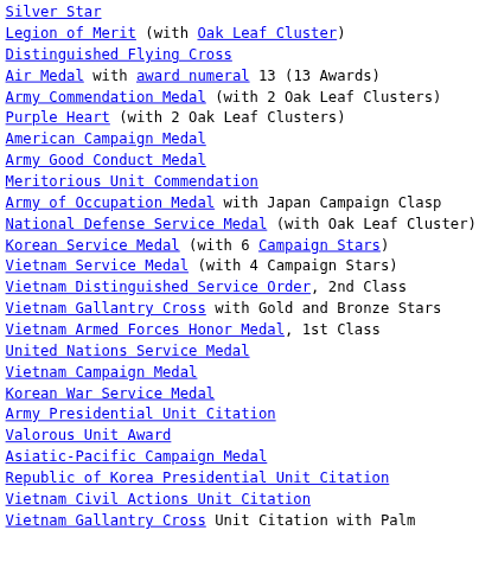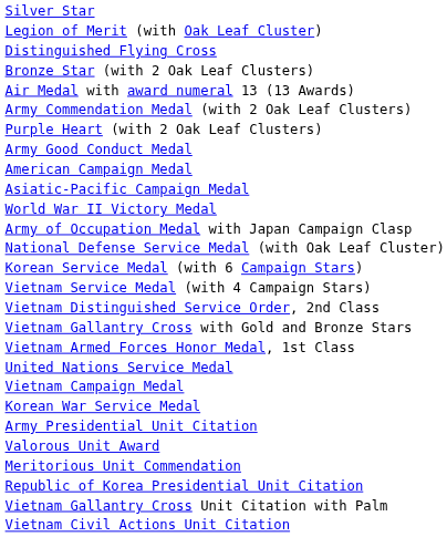 <table>
 <tr>
 <td></td>
 <td><a href='#'>Silver Star</a></td>
 </tr>
 <tr>
 <td></td>
 <td><a href='#'>Legion of Merit</a> (with <a href='#'>Oak Leaf Cluster</a>)</td>
 </tr>
 <tr>
 <td></td>
 <td><a href='#'>Distinguished Flying Cross</a></td>
+</tr>
+<tr>
+<td></td>
+<td><a href='#'>Bronze Star</a> (with 2 Oak Leaf Clusters)</td>
 </tr>
 <tr>
 <td><span></span><span></span></td>
 <td><a href='#'>Air Medal</a> with <a href='#'>award numeral</a> 13 (13 Awards)</td>
 </tr>
 <tr>
 <td></td>
 <td><a href='#'>Army Commendation Medal</a> (with 2 Oak Leaf Clusters)</td>
 </tr>
 <tr>
 <td></td>
 <td><a href='#'>Purple Heart</a> (with 2 Oak Leaf Clusters)</td>
 </tr>
 <tr>
 <td></td>
+<td><a href='#'>Army Good Conduct Medal</a></td>
+</tr>
+<tr>
+<td></td>
 <td><a href='#'>American Campaign Medal</a></td>
 </tr>
 <tr>
 <td></td>
-<td><a href='#'>Army Good Conduct Medal</a></td>
+<td><a href='#'>Asiatic-Pacific Campaign Medal</a></td>
 </tr>
 <tr>
 <td></td>
-<td><a href='#'>Meritorious Unit Commendation</a></td>
+<td><a href='#'>World War II Victory Medal</a></td>
 </tr>
 <tr>
 <td></td>
 <td><a href='#'>Army of Occupation Medal</a> with Japan Campaign Clasp</td>
 </tr>
 <tr>
 <td></td>
 <td><a href='#'>National Defense Service Medal</a> (with Oak Leaf Cluster)</td>
 </tr>
 <tr>
 <td></td>
 <td><a href='#'>Korean Service Medal</a> (with 6 <a href='#'>Campaign Stars</a>)</td>
 </tr>
 <tr>
 <td></td>
 <td><a href='#'>Vietnam Service Medal</a> (with 4 Campaign Stars)</td>
 </tr>
 <tr>
 <td></td>
 <td><a href='#'>Vietnam Distinguished Service Order</a>, 2nd Class</td>
 </tr>
 <tr>
 <td></td>
 <td><a href='#'>Vietnam Gallantry Cross</a> with Gold and Bronze Stars</td>
 </tr>
 <tr>
 <td></td>
 <td><a href='#'>Vietnam Armed Forces Honor Medal</a>, 1st Class</td>
 </tr>
 <tr>
 <td></td>
 <td><a href='#'>United Nations Service Medal</a></td>
 </tr>
 <tr>
 <td></td>
 <td><a href='#'>Vietnam Campaign Medal</a></td>
 </tr>
 <tr>
 <td></td>
 <td><a href='#'>Korean War Service Medal</a></td>
 </tr>
 <tr>
 <td></td>
 <td><a href='#'>Army Presidential Unit Citation</a></td>
 </tr>
 <tr>
 <td></td>
 <td><a href='#'>Valorous Unit Award</a></td>
 </tr>
 <tr>
 <td></td>
-<td><a href='#'>Asiatic-Pacific Campaign Medal</a></td>
+<td><a href='#'>Meritorious Unit Commendation</a></td>
 </tr>
 <tr>
 <td></td>
 <td><a href='#'>Republic of Korea Presidential Unit Citation</a></td>
 </tr>
 <tr>
 <td></td>
-<td><a href='#'>Vietnam Civil Actions Unit Citation</a></td>
+<td><a href='#'>Vietnam Gallantry Cross</a> Unit Citation with Palm</td>
 </tr>
 <tr>
 <td></td>
-<td><a href='#'>Vietnam Gallantry Cross</a> Unit Citation with Palm</td>
+<td><a href='#'>Vietnam Civil Actions Unit Citation</a></td>
 </tr>
 </table>
